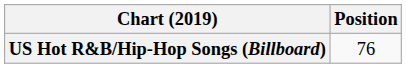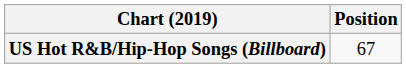 <table class="wikitable plainrowheaders" style="text-align:center">
 <tr>
 <th scope="col">Chart (2019)</th>
 <th scope="col">Position</th>
 </tr>
 <tr>
 <th scope="row">US Hot R&B/Hip-Hop Songs (<em>Billboard</em>)</th>
-<td>76</td>
+<td>67</td>
 </tr>
 </table>
